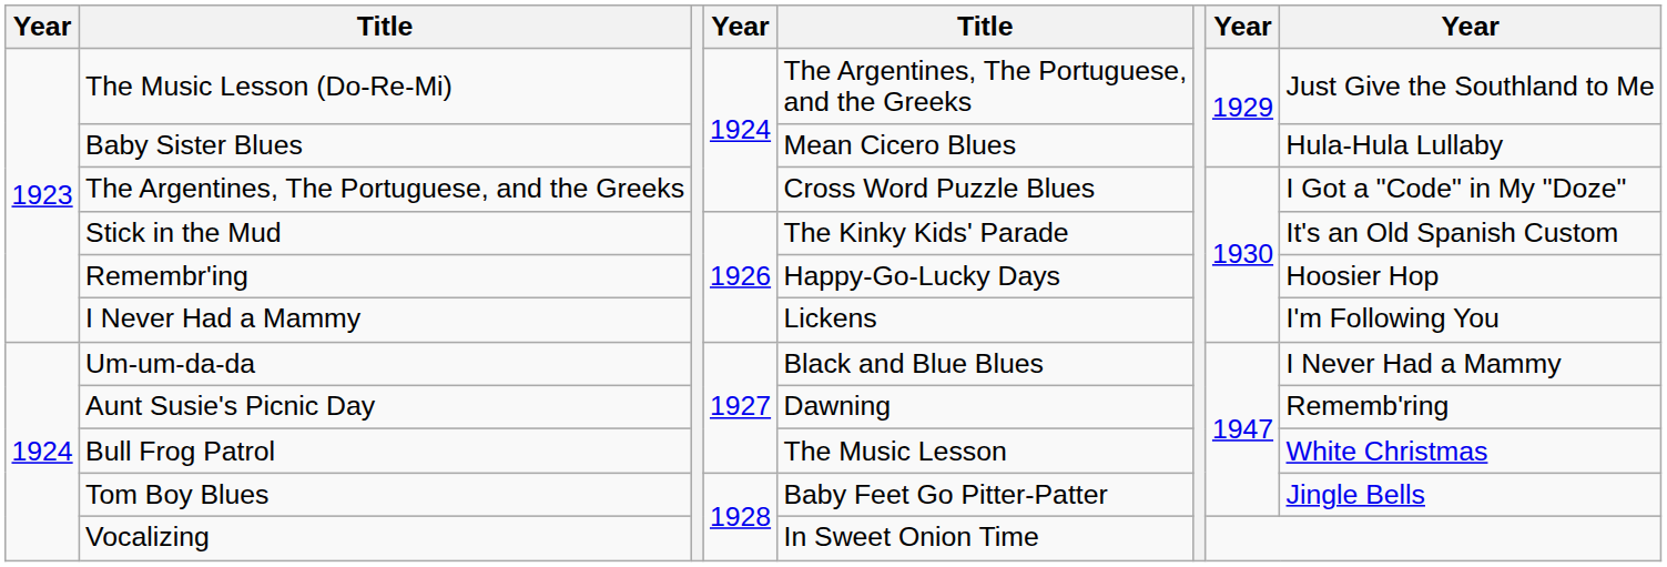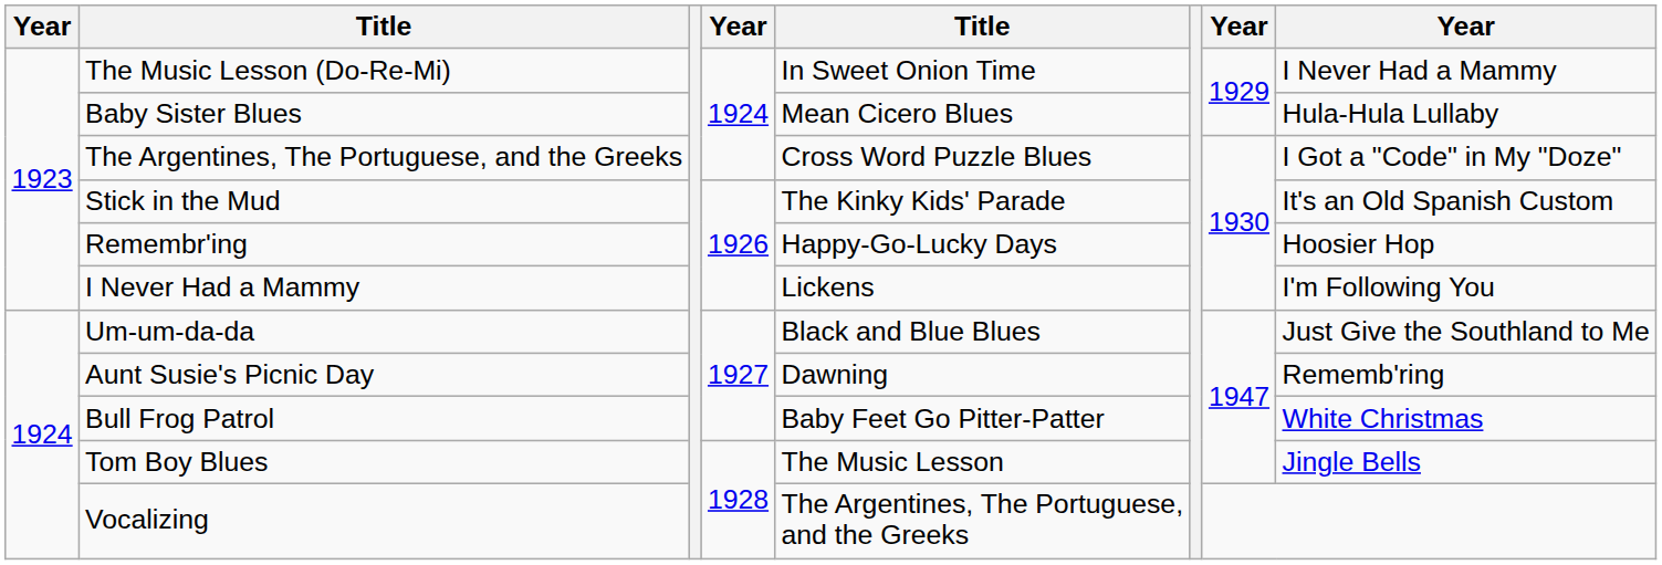 <table class="wikitable">
 <tr>
 <th>Year</th>
 <th>Title</th>
 <th rowspan=12></th>
 <th>Year</th>
 <th>Title</th>
 <th rowspan=12></th>
 <th>Year</th>
 <th>Year</th>
 </tr>
 <tr>
 <td rowspan=6><a href='#'>1923</a></td>
 <td>The Music Lesson (Do-Re-Mi)</td>
 <td rowspan=3><a href='#'>1924</a></td>
-<td>The Argentines, The Portuguese,<br>and the Greeks</td>
+<td>In Sweet Onion Time</td>
 <td rowspan=2><a href='#'>1929</a></td>
-<td>Just Give the Southland to Me</td>
+<td>I Never Had a Mammy</td>
 </tr>
 <tr>
 <td>Baby Sister Blues</td>
 <td>Mean Cicero Blues</td>
 <td>Hula-Hula Lullaby</td>
 </tr>
 <tr>
 <td>The Argentines, The Portuguese, and the Greeks</td>
 <td>Cross Word Puzzle Blues</td>
 <td rowspan=4><a href='#'>1930</a></td>
 <td>I Got a "Code" in My "Doze"</td>
 </tr>
 <tr>
 <td>Stick in the Mud</td>
 <td rowspan=3><a href='#'>1926</a></td>
 <td>The Kinky Kids' Parade</td>
 <td>It's an Old Spanish Custom</td>
 </tr>
 <tr>
 <td>Remembr'ing</td>
 <td>Happy-Go-Lucky Days</td>
 <td>Hoosier Hop</td>
 </tr>
 <tr>
 <td>I Never Had a Mammy</td>
 <td>Lickens</td>
 <td>I'm Following You</td>
 </tr>
 <tr>
 <td rowspan=6><a href='#'>1924</a></td>
 <td>Um-um-da-da</td>
 <td rowspan=3><a href='#'>1927</a></td>
 <td>Black and Blue Blues</td>
 <td rowspan=4><a href='#'>1947</a></td>
-<td>I Never Had a Mammy</td>
+<td>Just Give the Southland to Me</td>
 </tr>
 <tr>
 <td>Aunt Susie's Picnic Day</td>
 <td>Dawning</td>
 <td>Rememb'ring</td>
 </tr>
 <tr>
 <td>Bull Frog Patrol</td>
-<td>The Music Lesson</td>
+<td>Baby Feet Go Pitter-Patter</td>
 <td><a href='#'>White Christmas</a></td>
 </tr>
 <tr>
 <td>Tom Boy Blues</td>
 <td rowspan=2><a href='#'>1928</a></td>
-<td>Baby Feet Go Pitter-Patter</td>
+<td>The Music Lesson</td>
 <td><a href='#'>Jingle Bells</a></td>
 </tr>
 <tr>
 <td>Vocalizing</td>
-<td>In Sweet Onion Time</td>
+<td>The Argentines, The Portuguese,<br>and the Greeks</td>
 </tr>
 </table>
